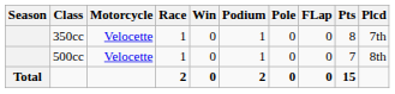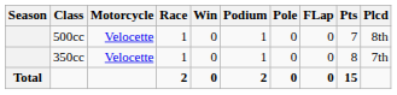 <table class="wikitable">
 <tr>
 <th>Season</th>
 <th>Class</th>
 <th>Motorcycle</th>
 <th>Race</th>
 <th>Win</th>
 <th>Podium</th>
 <th>Pole</th>
 <th>FLap</th>
 <th>Pts</th>
 <th>Plcd</th>
 </tr>
 <tr align="right">
 <th></th>
+<td>500cc</td>
+<td><a href='#'>Velocette</a></td>
+<td>1</td>
+<td>0</td>
+<td>1</td>
+<td>0</td>
+<td>0</td>
+<td>7</td>
+<td>8th</td>
+</tr>
+<tr align="right">
+<th></th>
 <td>350cc</td>
 <td><a href='#'>Velocette</a></td>
 <td>1</td>
 <td>0</td>
 <td>1</td>
 <td>0</td>
 <td>0</td>
 <td>8</td>
 <td>7th</td>
-</tr>
-<tr align="right">
-<th></th>
-<td>500cc</td>
-<td><a href='#'>Velocette</a></td>
-<td>1</td>
-<td>0</td>
-<td>1</td>
-<td>0</td>
-<td>0</td>
-<td>7</td>
-<td>8th</td>
 </tr>
 <tr align="right">
 <th>Total</th>
 <td></td>
 <td></td>
 <td><strong>2</strong></td>
 <td><strong>0</strong></td>
 <td><strong>2</strong></td>
 <td><strong>0</strong></td>
 <td><strong>0</strong></td>
 <td><strong>15</strong></td>
 <td></td>
 </tr>
 </table>
